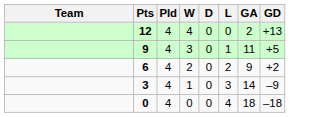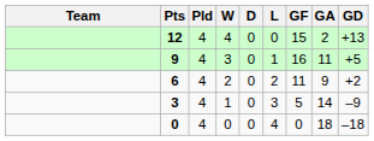 <table class=wikitable style="text-align:center">
 <tr>
 <th width=175>Team</th>
 <th width=20>Pts</th>
 <th width=20>Pld</th>
 <th width=20>W</th>
 <th width=20>D</th>
 <th width=20>L</th>
+<th width=20>GF</th>
 <th width=20>GA</th>
 <th width=20>GD</th>
 </tr>
 <tr style="background:#ccffcc">
 <td align=left></td>
 <td><strong>12</strong></td>
 <td>4</td>
 <td>4</td>
 <td>0</td>
 <td>0</td>
+<td>15</td>
 <td>2</td>
 <td>+13</td>
 </tr>
 <tr style="background:#ccffcc">
 <td align=left></td>
 <td><strong>9</strong></td>
 <td>4</td>
 <td>3</td>
 <td>0</td>
 <td>1</td>
+<td>16</td>
 <td>11</td>
 <td>+5</td>
 </tr>
 <tr>
 <td align=left></td>
 <td><strong>6</strong></td>
 <td>4</td>
 <td>2</td>
 <td>0</td>
 <td>2</td>
+<td>11</td>
 <td>9</td>
 <td>+2</td>
 </tr>
 <tr>
 <td align=left></td>
 <td><strong>3</strong></td>
 <td>4</td>
 <td>1</td>
 <td>0</td>
 <td>3</td>
+<td>5</td>
 <td>14</td>
 <td>–9</td>
 </tr>
 <tr>
 <td align=left></td>
 <td><strong>0</strong></td>
 <td>4</td>
 <td>0</td>
 <td>0</td>
 <td>4</td>
+<td>0</td>
 <td>18</td>
 <td>–18</td>
 </tr>
 </table>
